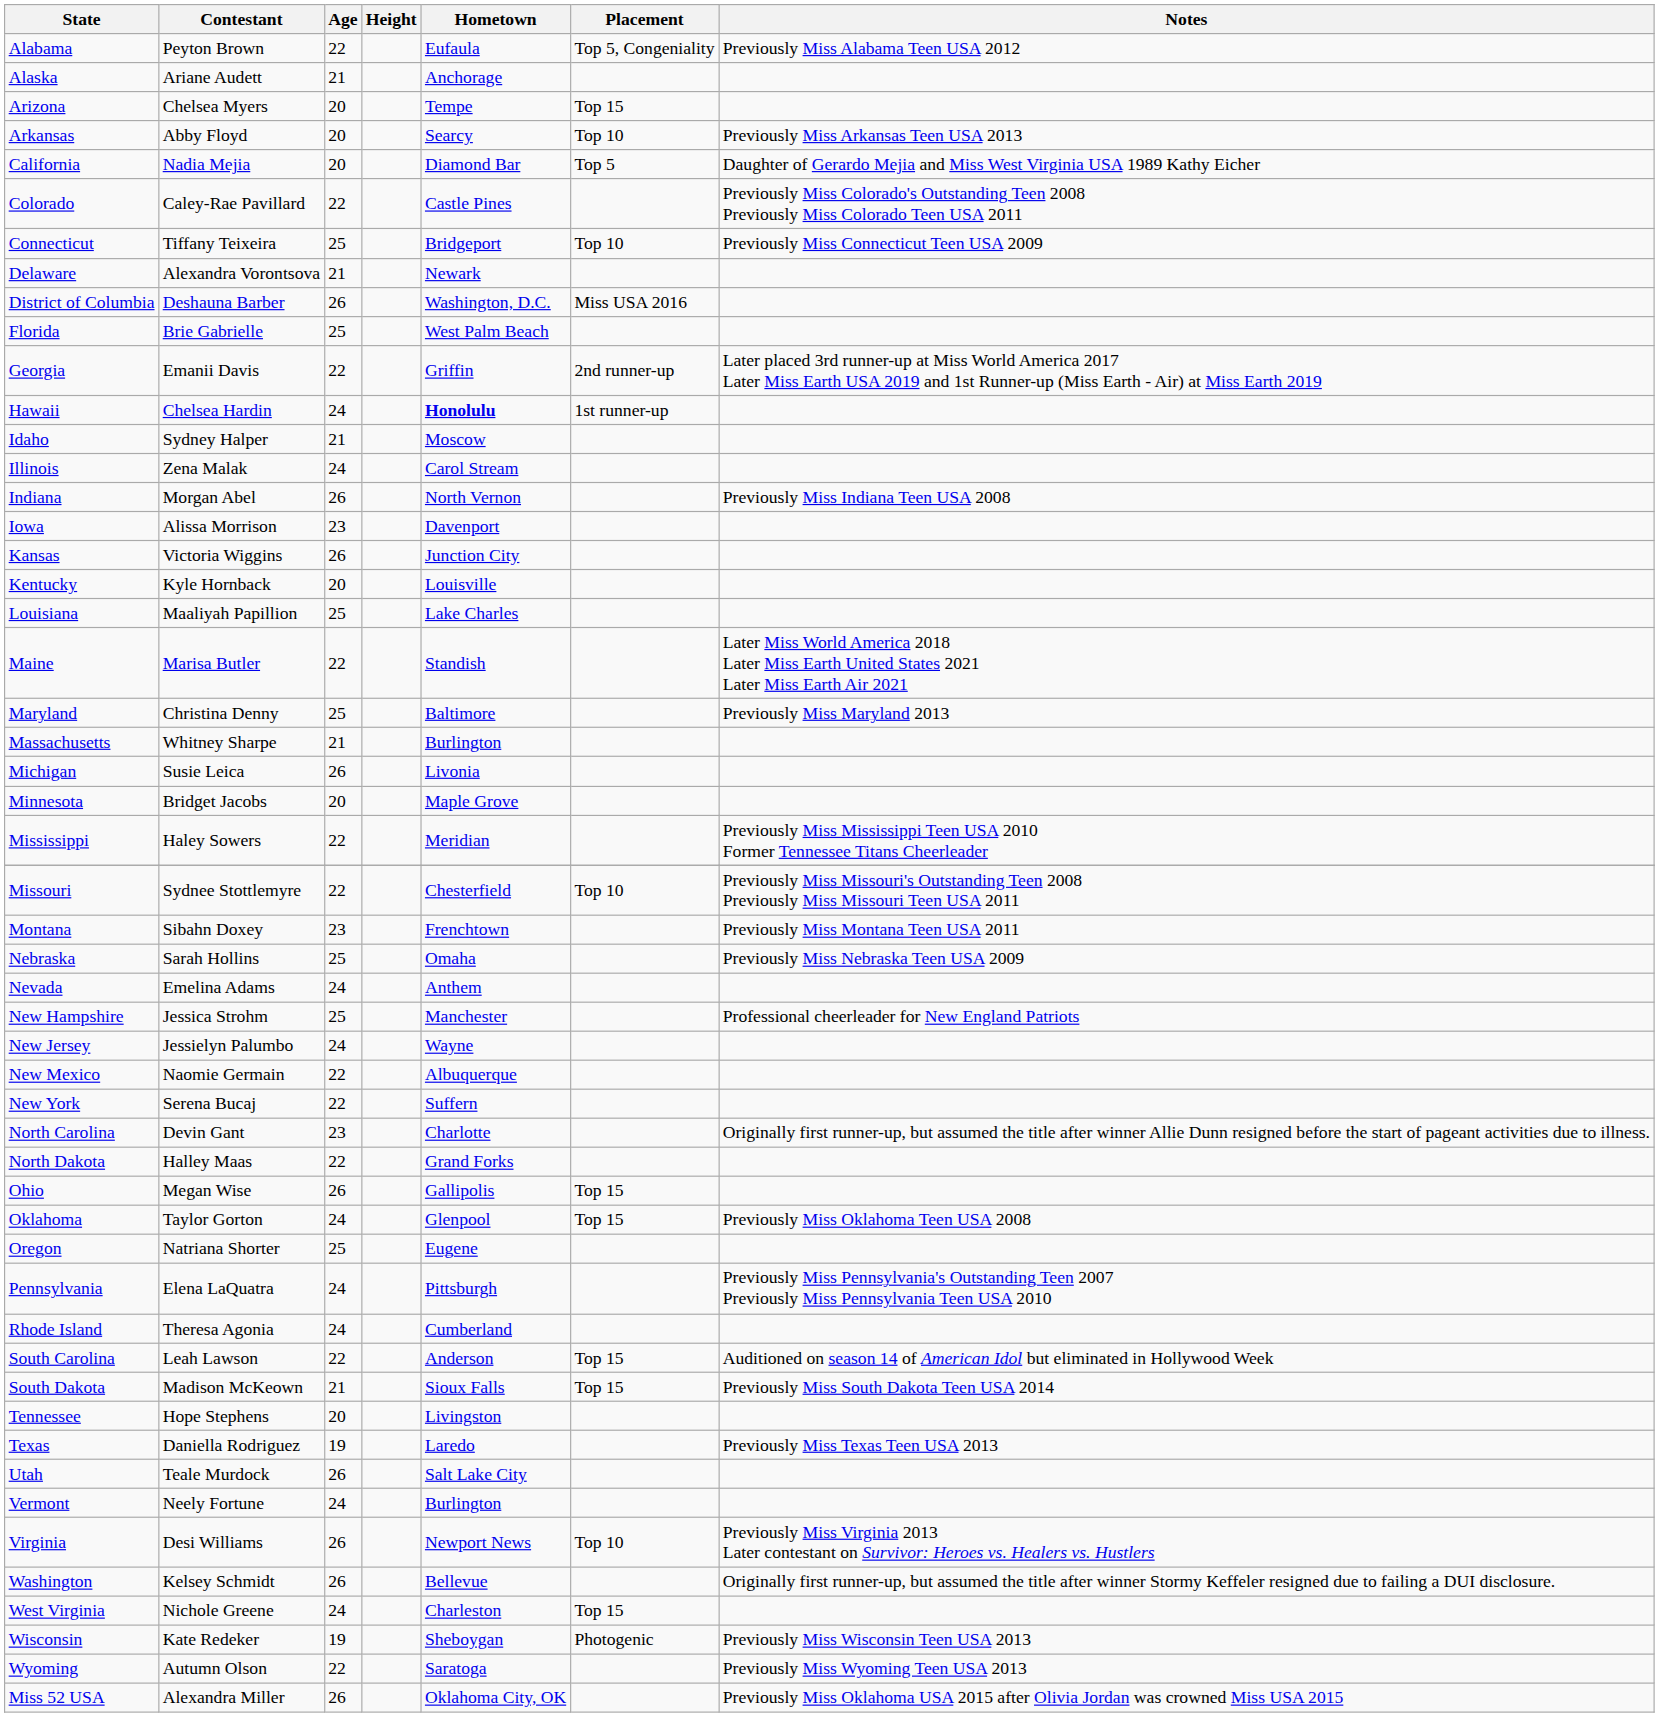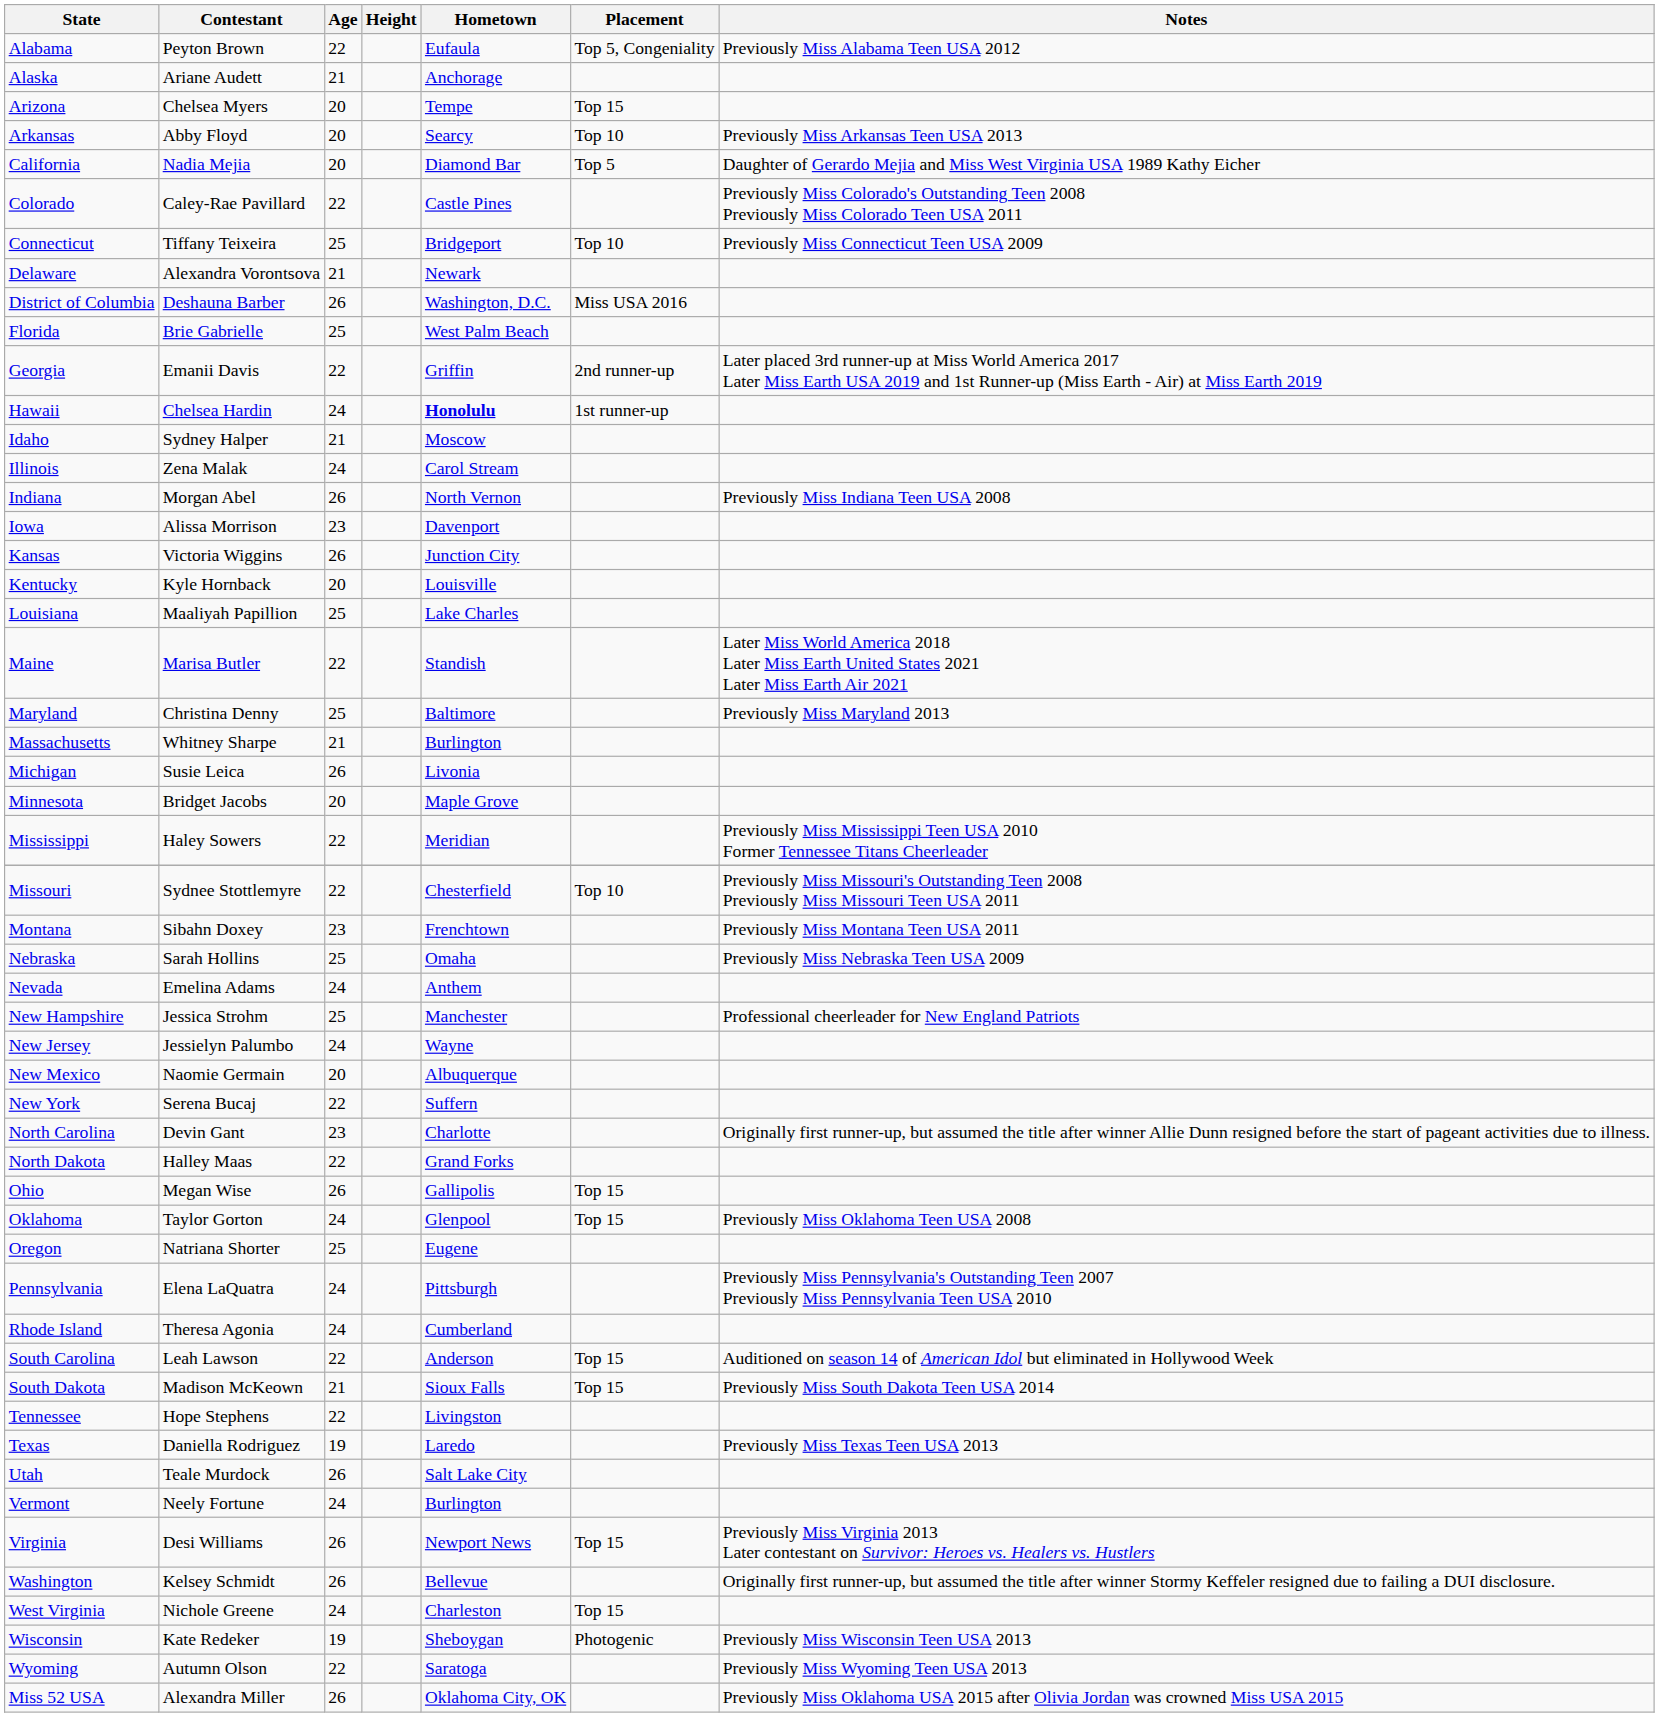 <table class="wikitable sortable" style="font-size: 95%;">
 <tr>
 <th>State</th>
 <th>Contestant</th>
 <th>Age</th>
 <th>Height</th>
 <th>Hometown</th>
 <th>Placement</th>
 <th>Notes</th>
 </tr>
 <tr>
 <td><a href='#'>Alabama</a></td>
 <td>Peyton Brown</td>
 <td>22</td>
 <td></td>
 <td><a href='#'>Eufaula</a></td>
 <td>Top 5, Congeniality</td>
 <td>Previously <a href='#'>Miss Alabama Teen USA</a> 2012</td>
 </tr>
 <tr>
 <td><a href='#'>Alaska</a></td>
 <td>Ariane Audett</td>
 <td>21</td>
 <td></td>
 <td><a href='#'>Anchorage</a></td>
 <td></td>
 <td></td>
 </tr>
 <tr>
 <td><a href='#'>Arizona</a></td>
 <td>Chelsea Myers</td>
 <td>20</td>
 <td></td>
 <td><a href='#'>Tempe</a></td>
 <td>Top 15</td>
 <td></td>
 </tr>
 <tr>
 <td><a href='#'>Arkansas</a></td>
 <td>Abby Floyd</td>
 <td>20</td>
 <td></td>
 <td><a href='#'>Searcy</a></td>
 <td>Top 10</td>
 <td>Previously <a href='#'>Miss Arkansas Teen USA</a> 2013</td>
 </tr>
 <tr>
 <td><a href='#'>California</a></td>
 <td><a href='#'>Nadia Mejia</a></td>
 <td>20</td>
 <td></td>
 <td><a href='#'>Diamond Bar</a></td>
 <td>Top 5</td>
 <td>Daughter of <a href='#'>Gerardo Mejia</a> and <a href='#'>Miss West Virginia USA</a> 1989 Kathy Eicher</td>
 </tr>
 <tr>
 <td><a href='#'>Colorado</a></td>
 <td>Caley-Rae Pavillard</td>
 <td>22</td>
 <td></td>
 <td><a href='#'>Castle Pines</a></td>
 <td></td>
 <td>Previously <a href='#'>Miss Colorado's Outstanding Teen</a> 2008<br>Previously <a href='#'>Miss Colorado Teen USA</a> 2011</td>
 </tr>
 <tr>
 <td><a href='#'>Connecticut</a></td>
 <td>Tiffany Teixeira</td>
 <td>25</td>
 <td></td>
 <td><a href='#'>Bridgeport</a></td>
 <td>Top 10</td>
 <td>Previously <a href='#'>Miss Connecticut Teen USA</a> 2009</td>
 </tr>
 <tr>
 <td><a href='#'>Delaware</a></td>
 <td>Alexandra Vorontsova</td>
 <td>21</td>
 <td></td>
 <td><a href='#'>Newark</a></td>
 <td></td>
 <td></td>
 </tr>
 <tr>
 <td><a href='#'>District of Columbia</a></td>
 <td><a href='#'>Deshauna Barber</a></td>
 <td>26</td>
 <td></td>
 <td><a href='#'>Washington, D.C.</a></td>
 <td>Miss USA 2016</td>
 <td></td>
 </tr>
 <tr>
 <td><a href='#'>Florida</a></td>
 <td><a href='#'>Brie Gabrielle</a></td>
 <td>25</td>
 <td></td>
 <td><a href='#'>West Palm Beach</a></td>
 <td></td>
 <td></td>
 </tr>
 <tr>
 <td><a href='#'>Georgia</a></td>
 <td>Emanii Davis</td>
 <td>22</td>
 <td></td>
 <td><a href='#'>Griffin</a></td>
 <td>2nd runner-up</td>
 <td>Later placed 3rd runner-up at Miss World America 2017<br>Later <a href='#'>Miss Earth USA 2019</a> and 1st Runner-up (Miss Earth - Air) at <a href='#'>Miss Earth 2019</a></td>
 </tr>
 <tr>
 <td><a href='#'>Hawaii</a></td>
 <td><a href='#'>Chelsea Hardin</a></td>
 <td>24</td>
 <td></td>
 <td><strong><a href='#'>Honolulu</a></strong></td>
 <td>1st runner-up</td>
 <td></td>
 </tr>
 <tr>
 <td><a href='#'>Idaho</a></td>
 <td>Sydney Halper</td>
 <td>21</td>
 <td></td>
 <td><a href='#'>Moscow</a></td>
 <td></td>
 <td></td>
 </tr>
 <tr>
 <td><a href='#'>Illinois</a></td>
 <td>Zena Malak</td>
 <td>24</td>
 <td></td>
 <td><a href='#'>Carol Stream</a></td>
 <td></td>
 <td></td>
 </tr>
 <tr>
 <td><a href='#'>Indiana</a></td>
 <td>Morgan Abel</td>
 <td>26</td>
 <td></td>
 <td><a href='#'>North Vernon</a></td>
 <td></td>
 <td>Previously <a href='#'>Miss Indiana Teen USA</a> 2008</td>
 </tr>
 <tr>
 <td><a href='#'>Iowa</a></td>
 <td>Alissa Morrison</td>
 <td>23</td>
 <td></td>
 <td><a href='#'>Davenport</a></td>
 <td></td>
 <td></td>
 </tr>
 <tr>
 <td><a href='#'>Kansas</a></td>
 <td>Victoria Wiggins</td>
 <td>26</td>
 <td></td>
 <td><a href='#'>Junction City</a></td>
 <td></td>
 <td></td>
 </tr>
 <tr>
 <td><a href='#'>Kentucky</a></td>
 <td>Kyle Hornback</td>
 <td>20</td>
 <td></td>
 <td><a href='#'>Louisville</a></td>
 <td></td>
 <td></td>
 </tr>
 <tr>
 <td><a href='#'>Louisiana</a></td>
 <td>Maaliyah Papillion</td>
 <td>25</td>
 <td></td>
 <td><a href='#'>Lake Charles</a></td>
 <td></td>
 <td></td>
 </tr>
 <tr>
 <td><a href='#'>Maine</a></td>
 <td><a href='#'>Marisa Butler</a></td>
 <td>22</td>
 <td></td>
 <td><a href='#'>Standish</a></td>
 <td></td>
 <td>Later <a href='#'>Miss World America</a> 2018<br>Later <a href='#'>Miss Earth United States</a> 2021<br>Later <a href='#'>Miss Earth Air 2021</a></td>
 </tr>
 <tr>
 <td><a href='#'>Maryland</a></td>
 <td>Christina Denny</td>
 <td>25</td>
 <td></td>
 <td><a href='#'>Baltimore</a></td>
 <td></td>
 <td>Previously <a href='#'>Miss Maryland</a> 2013</td>
 </tr>
 <tr>
 <td><a href='#'>Massachusetts</a></td>
 <td>Whitney Sharpe</td>
 <td>21</td>
 <td></td>
 <td><a href='#'>Burlington</a></td>
 <td></td>
 <td></td>
 </tr>
 <tr>
 <td><a href='#'>Michigan</a></td>
 <td>Susie Leica</td>
 <td>26</td>
 <td></td>
 <td><a href='#'>Livonia</a></td>
 <td></td>
 <td></td>
 </tr>
 <tr>
 <td><a href='#'>Minnesota</a></td>
 <td>Bridget Jacobs</td>
 <td>20</td>
 <td></td>
 <td><a href='#'>Maple Grove</a></td>
 <td></td>
 <td></td>
 </tr>
 <tr>
 <td><a href='#'>Mississippi</a></td>
 <td>Haley Sowers</td>
 <td>22</td>
 <td></td>
 <td><a href='#'>Meridian</a></td>
 <td></td>
 <td>Previously <a href='#'>Miss Mississippi Teen USA</a> 2010<br>Former <a href='#'>Tennessee Titans Cheerleader</a></td>
 </tr>
 <tr>
 </tr>
 <tr>
 <td><a href='#'>Missouri</a></td>
 <td>Sydnee Stottlemyre</td>
 <td>22</td>
 <td></td>
 <td><a href='#'>Chesterfield</a></td>
 <td>Top 10</td>
 <td>Previously <a href='#'>Miss Missouri's Outstanding Teen</a> 2008<br>Previously <a href='#'>Miss Missouri Teen USA</a> 2011</td>
 </tr>
 <tr>
 <td><a href='#'>Montana</a></td>
 <td>Sibahn Doxey</td>
 <td>23</td>
 <td></td>
 <td><a href='#'>Frenchtown</a></td>
 <td></td>
 <td>Previously <a href='#'>Miss Montana Teen USA</a> 2011</td>
 </tr>
 <tr>
 <td><a href='#'>Nebraska</a></td>
 <td>Sarah Hollins</td>
 <td>25</td>
 <td></td>
 <td><a href='#'>Omaha</a></td>
 <td></td>
 <td>Previously <a href='#'>Miss Nebraska Teen USA</a> 2009 </td>
 </tr>
 <tr>
 <td><a href='#'>Nevada</a></td>
 <td>Emelina Adams</td>
 <td>24</td>
 <td></td>
 <td><a href='#'>Anthem</a></td>
 <td></td>
 <td></td>
 </tr>
 <tr>
 <td><a href='#'>New Hampshire</a></td>
 <td>Jessica Strohm</td>
 <td>25</td>
 <td></td>
 <td><a href='#'>Manchester</a></td>
 <td></td>
 <td>Professional cheerleader for <a href='#'>New England Patriots</a></td>
 </tr>
 <tr>
 <td><a href='#'>New Jersey</a></td>
 <td>Jessielyn Palumbo</td>
 <td>24</td>
 <td></td>
 <td><a href='#'>Wayne</a></td>
 <td></td>
 <td></td>
 </tr>
 <tr>
 <td><a href='#'>New Mexico</a></td>
 <td>Naomie Germain</td>
-<td>22</td>
+<td>20</td>
 <td></td>
 <td><a href='#'>Albuquerque</a></td>
 <td></td>
 <td></td>
 </tr>
 <tr>
 <td><a href='#'>New York</a></td>
 <td>Serena Bucaj</td>
 <td>22</td>
 <td></td>
 <td><a href='#'>Suffern</a></td>
 <td></td>
 <td></td>
 </tr>
 <tr>
 <td><a href='#'>North Carolina</a></td>
 <td>Devin Gant</td>
 <td>23</td>
 <td></td>
 <td><a href='#'>Charlotte</a></td>
 <td></td>
 <td>Originally first runner-up, but assumed the title after winner Allie Dunn resigned before the start of pageant activities due to illness.</td>
 </tr>
 <tr>
 <td><a href='#'>North Dakota</a></td>
 <td>Halley Maas</td>
 <td>22</td>
 <td></td>
 <td><a href='#'>Grand Forks</a></td>
 <td></td>
 <td></td>
 </tr>
 <tr>
 <td><a href='#'>Ohio</a></td>
 <td>Megan Wise</td>
 <td>26</td>
 <td></td>
 <td><a href='#'>Gallipolis</a></td>
 <td>Top 15</td>
 <td></td>
 </tr>
 <tr>
 <td><a href='#'>Oklahoma</a></td>
 <td>Taylor Gorton</td>
 <td>24</td>
 <td></td>
 <td><a href='#'>Glenpool</a></td>
 <td>Top 15</td>
 <td>Previously <a href='#'>Miss Oklahoma Teen USA</a> 2008</td>
 </tr>
 <tr>
 <td><a href='#'>Oregon</a></td>
 <td>Natriana Shorter</td>
 <td>25</td>
 <td></td>
 <td><a href='#'>Eugene</a></td>
 <td></td>
 <td></td>
 </tr>
 <tr>
 <td><a href='#'>Pennsylvania</a></td>
 <td>Elena LaQuatra</td>
 <td>24</td>
 <td></td>
 <td><a href='#'>Pittsburgh</a></td>
 <td></td>
 <td>Previously <a href='#'>Miss Pennsylvania's Outstanding Teen</a> 2007<br>Previously <a href='#'>Miss Pennsylvania Teen USA</a> 2010</td>
 </tr>
 <tr>
 <td><a href='#'>Rhode Island</a></td>
 <td>Theresa Agonia</td>
 <td>24</td>
 <td></td>
 <td><a href='#'>Cumberland</a></td>
 <td></td>
 <td></td>
 </tr>
 <tr>
 <td><a href='#'>South Carolina</a></td>
 <td>Leah Lawson</td>
 <td>22</td>
 <td></td>
 <td><a href='#'>Anderson</a></td>
 <td>Top 15</td>
 <td>Auditioned on <a href='#'>season 14</a> of <em><a href='#'>American Idol</a></em> but eliminated in Hollywood Week</td>
 </tr>
 <tr>
 <td><a href='#'>South Dakota</a></td>
 <td>Madison McKeown</td>
 <td>21</td>
 <td></td>
 <td><a href='#'>Sioux Falls</a></td>
 <td>Top 15</td>
 <td>Previously <a href='#'>Miss South Dakota Teen USA</a> 2014</td>
 </tr>
 <tr>
 <td><a href='#'>Tennessee</a></td>
 <td>Hope Stephens</td>
-<td>20</td>
+<td>22</td>
 <td></td>
 <td><a href='#'>Livingston</a></td>
 <td></td>
 <td></td>
 </tr>
 <tr>
 <td><a href='#'>Texas</a></td>
 <td>Daniella Rodriguez</td>
 <td>19</td>
 <td></td>
 <td><a href='#'>Laredo</a></td>
 <td></td>
 <td>Previously <a href='#'>Miss Texas Teen USA</a> 2013</td>
 </tr>
 <tr>
 <td><a href='#'>Utah</a></td>
 <td>Teale Murdock</td>
 <td>26</td>
 <td></td>
 <td><a href='#'>Salt Lake City</a></td>
 <td></td>
 <td></td>
 </tr>
 <tr>
 <td><a href='#'>Vermont</a></td>
 <td>Neely Fortune</td>
 <td>24</td>
 <td></td>
 <td><a href='#'>Burlington</a></td>
 <td></td>
 <td></td>
 </tr>
 <tr>
 <td><a href='#'>Virginia</a></td>
 <td>Desi Williams</td>
 <td>26</td>
 <td></td>
 <td><a href='#'>Newport News</a></td>
-<td>Top 10</td>
+<td>Top 15</td>
 <td>Previously <a href='#'>Miss Virginia</a> 2013<br>Later contestant on <em><a href='#'>Survivor: Heroes vs. Healers vs. Hustlers</a></em></td>
 </tr>
 <tr>
 <td><a href='#'>Washington</a></td>
 <td>Kelsey Schmidt</td>
 <td>26</td>
 <td></td>
 <td><a href='#'>Bellevue</a></td>
 <td></td>
 <td>Originally first runner-up, but assumed the title after winner Stormy Keffeler resigned due to failing a DUI disclosure.</td>
 </tr>
 <tr>
 <td><a href='#'>West Virginia</a></td>
 <td>Nichole Greene</td>
 <td>24</td>
 <td></td>
 <td><a href='#'>Charleston</a></td>
 <td>Top 15</td>
 <td></td>
 </tr>
 <tr>
 <td><a href='#'>Wisconsin</a></td>
 <td>Kate Redeker</td>
 <td>19</td>
 <td></td>
 <td><a href='#'>Sheboygan</a></td>
 <td>Photogenic</td>
 <td>Previously <a href='#'>Miss Wisconsin Teen USA</a> 2013</td>
 </tr>
 <tr>
 <td><a href='#'>Wyoming</a></td>
 <td>Autumn Olson</td>
 <td>22</td>
 <td></td>
 <td><a href='#'>Saratoga</a></td>
 <td></td>
 <td>Previously <a href='#'>Miss Wyoming Teen USA</a> 2013</td>
 </tr>
 <tr>
 <td> <a href='#'>Miss 52 USA</a></td>
 <td>Alexandra Miller</td>
 <td>26</td>
 <td></td>
 <td><a href='#'>Oklahoma City, OK</a></td>
 <td></td>
 <td>Previously <a href='#'>Miss Oklahoma USA</a> 2015 after <a href='#'>Olivia Jordan</a> was crowned <a href='#'>Miss USA 2015</a></td>
 </tr>
 </table>
